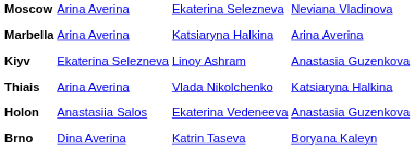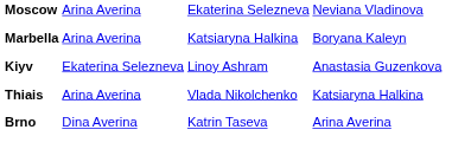 <table>
 <tr>
 <th scope=row style="text-align:left">Moscow</th>
 <td style="height:30px;"> <a href='#'>Arina Averina</a></td>
 <td style="height:30px;"> <a href='#'>Ekaterina Selezneva</a></td>
 <td style="height:30px;"> <a href='#'>Neviana Vladinova</a></td>
 </tr>
 <tr>
 <th scope=row style="text-align:left">Marbella</th>
 <td style="height:30px;"> <a href='#'>Arina Averina</a></td>
 <td style="height:30px;"> <a href='#'>Katsiaryna Halkina</a></td>
-<td style="height:30px;"> <a href='#'>Arina Averina</a></td>
+<td style="height:30px;"> <a href='#'>Boryana Kaleyn</a></td>
 </tr>
 <tr>
 <th scope=row style="text-align:left">Kiyv</th>
 <td style="height:30px;"> <a href='#'>Ekaterina Selezneva</a></td>
 <td style="height:30px;"> <a href='#'>Linoy Ashram</a></td>
 <td style="height:30px;"> <a href='#'>Anastasia Guzenkova</a></td>
 </tr>
 <tr>
 <th scope=row style="text-align:left">Thiais</th>
 <td style="height:30px;"> <a href='#'>Arina Averina</a></td>
 <td style="height:30px;"> <a href='#'>Vlada Nikolchenko</a></td>
 <td style="height:30px;"> <a href='#'>Katsiaryna Halkina</a></td>
 </tr>
 <tr>
-<th scope=row style="text-align:left">Holon</th>
-<td style="height:30px;"> <a href='#'>Anastasiia Salos</a></td>
-<td style="height:30px;"> <a href='#'>Ekaterina Vedeneeva</a></td>
-<td style="height:30px;"> <a href='#'>Anastasia Guzenkova</a></td>
-</tr>
-<tr>
 <th scope=row style="text-align:left">Brno</th>
 <td style="height:30px;"> <a href='#'>Dina Averina</a></td>
 <td style="height:30px;"> <a href='#'>Katrin Taseva</a></td>
-<td style="height:30px;"> <a href='#'>Boryana Kaleyn</a></td>
+<td style="height:30px;"> <a href='#'>Arina Averina</a></td>
 </tr>
 <tr>
 </tr>
 </table>
